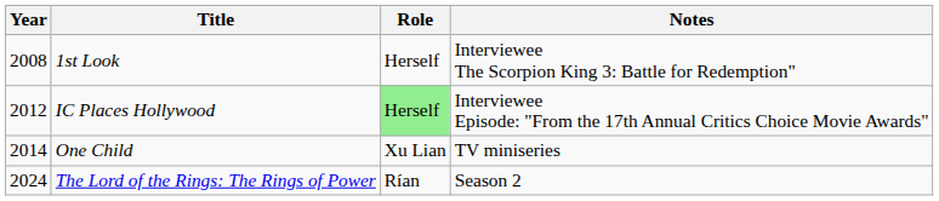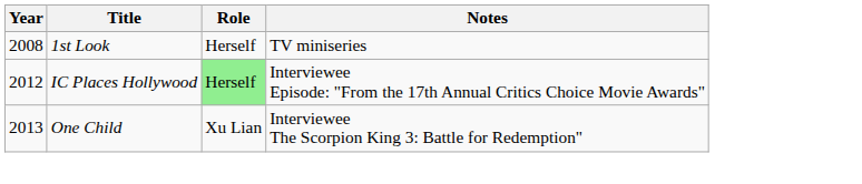 <table class="wikitable sortable">
 <tr>
 <th>Year</th>
 <th>Title</th>
 <th>Role</th>
 <th class="">Notes</th>
 </tr>
 <tr>
 <td>2008</td>
 <td><em>1st Look</em></td>
 <td>Herself</td>
-<td>Interviewee<br>The Scorpion King 3: Battle for Redemption"</td>
+<td>TV miniseries</td>
 </tr>
 <tr>
 <td>2012</td>
 <td><em>IC Places Hollywood</em></td>
 <td style="background: lightgreen;">Herself</td>
 <td>Interviewee<br>Episode: "From the 17th Annual Critics Choice Movie Awards"</td>
 </tr>
 <tr>
-<td>2014</td>
+<td>2013</td>
 <td><em>One Child</em></td>
 <td>Xu Lian</td>
-<td>TV miniseries</td>
-</tr>
-<tr>
-<td>2024</td>
-<td><em><a href='#'>The Lord of the Rings: The Rings of Power</a></em></td>
-<td>Rían</td>
-<td>Season 2</td>
+<td>Interviewee<br>The Scorpion King 3: Battle for Redemption"</td>
 </tr>
 </table>
